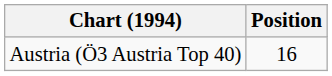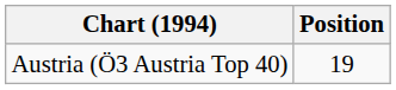 <table class="wikitable sortable">
 <tr>
 <th>Chart (1994)</th>
 <th>Position</th>
 </tr>
 <tr>
 <td>Austria (Ö3 Austria Top 40)</td>
-<td align="center">16</td>
+<td align="center">19</td>
 </tr>
 </table>
